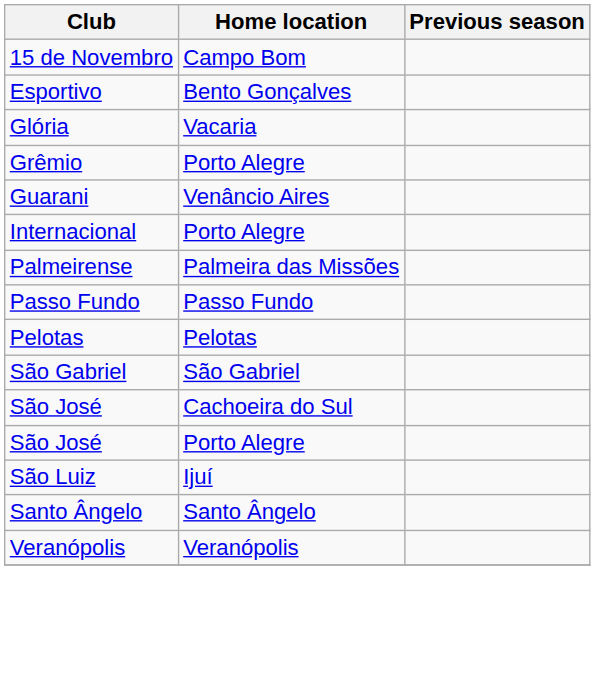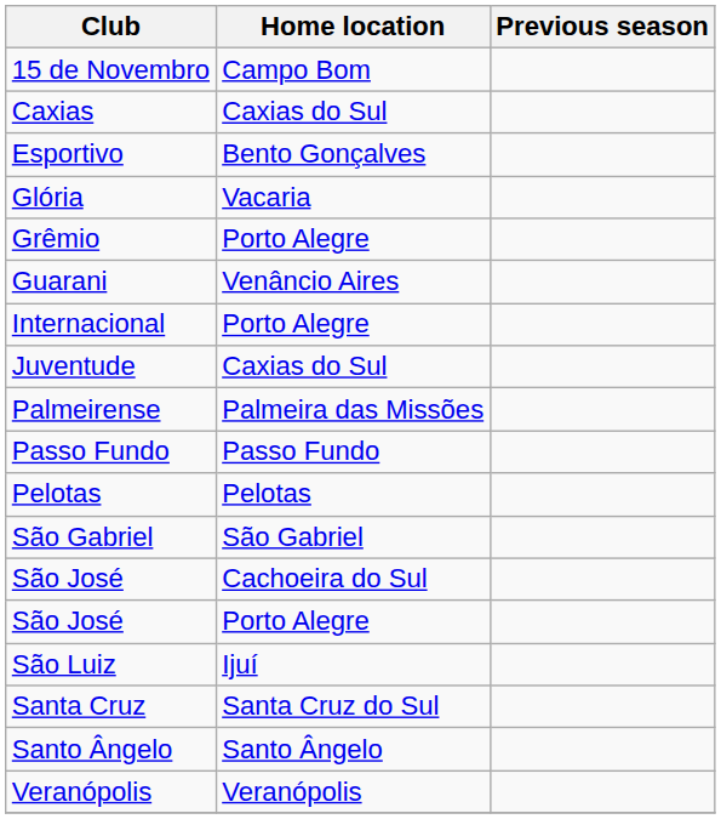 <table class="wikitable sortable">
 <tr>
 <th>Club</th>
 <th>Home location</th>
 <th>Previous season</th>
 </tr>
 <tr>
 <td><a href='#'>15 de Novembro</a></td>
 <td><a href='#'>Campo Bom</a></td>
+<td></td>
+</tr>
+<tr>
+<td><a href='#'>Caxias</a></td>
+<td><a href='#'>Caxias do Sul</a></td>
 <td></td>
 </tr>
 <tr>
 <td><a href='#'>Esportivo</a></td>
 <td><a href='#'>Bento Gonçalves</a></td>
 <td></td>
 </tr>
 <tr>
 <td><a href='#'>Glória</a></td>
 <td><a href='#'>Vacaria</a></td>
 <td></td>
 </tr>
 <tr>
 <td><a href='#'>Grêmio</a></td>
 <td><a href='#'>Porto Alegre</a></td>
 <td></td>
 </tr>
 <tr>
 <td><a href='#'>Guarani</a></td>
 <td><a href='#'>Venâncio Aires</a></td>
 <td></td>
 </tr>
 <tr>
 <td><a href='#'>Internacional</a></td>
 <td><a href='#'>Porto Alegre</a></td>
+<td></td>
+</tr>
+<tr>
+<td><a href='#'>Juventude</a></td>
+<td><a href='#'>Caxias do Sul</a></td>
 <td></td>
 </tr>
 <tr>
 <td><a href='#'>Palmeirense</a></td>
 <td><a href='#'>Palmeira das Missões</a></td>
 <td></td>
 </tr>
 <tr>
 <td><a href='#'>Passo Fundo</a></td>
 <td><a href='#'>Passo Fundo</a></td>
 <td></td>
 </tr>
 <tr>
 <td><a href='#'>Pelotas</a></td>
 <td><a href='#'>Pelotas</a></td>
 <td></td>
 </tr>
 <tr>
 <td><a href='#'>São Gabriel</a></td>
 <td><a href='#'>São Gabriel</a></td>
 <td></td>
 </tr>
 <tr>
 <td><a href='#'>São José</a></td>
 <td><a href='#'>Cachoeira do Sul</a></td>
 <td></td>
 </tr>
 <tr>
 <td><a href='#'>São José</a></td>
 <td><a href='#'>Porto Alegre</a></td>
 <td></td>
 </tr>
 <tr>
 <td><a href='#'>São Luiz</a></td>
 <td><a href='#'>Ijuí</a></td>
 <td></td>
 </tr>
 <tr>
+<td><a href='#'>Santa Cruz</a></td>
+<td><a href='#'>Santa Cruz do Sul</a></td>
+<td></td>
+</tr>
+<tr>
 <td><a href='#'>Santo Ângelo</a></td>
 <td><a href='#'>Santo Ângelo</a></td>
 <td></td>
 </tr>
 <tr>
 <td><a href='#'>Veranópolis</a></td>
 <td><a href='#'>Veranópolis</a></td>
 <td></td>
 </tr>
 <tr>
 </tr>
 </table>
